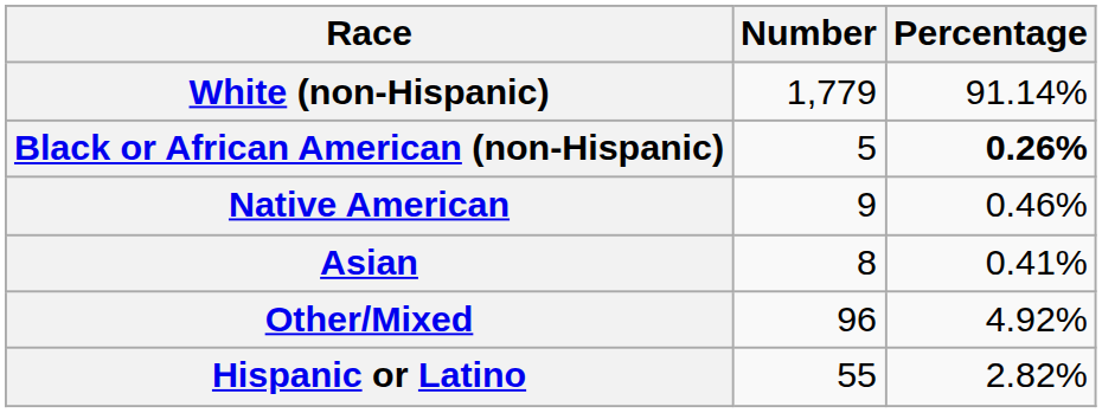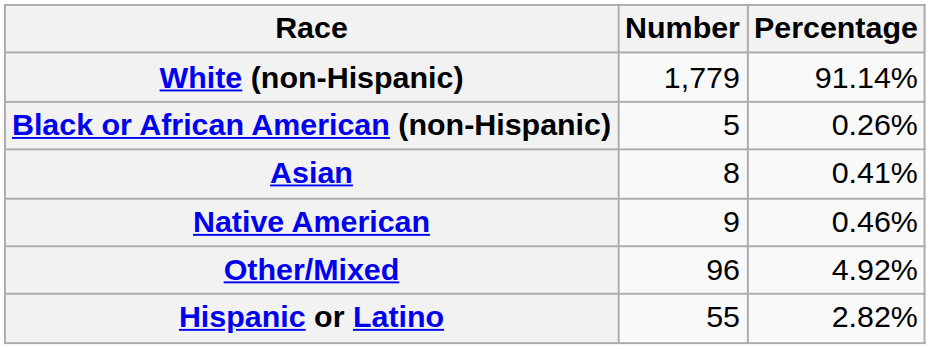 <table class="wikitable" style="text-align:right">
 <tr>
 <th scope="col">Race</th>
 <th scope="col">Number</th>
 <th scope="col">Percentage</th>
 </tr>
 <tr>
 <th scope="row"><a href='#'>White</a> (non-Hispanic)</th>
 <td>1,779</td>
 <td>91.14%</td>
 </tr>
 <tr>
 <th scope="row"><a href='#'>Black or African American</a> (non-Hispanic)</th>
 <td>5</td>
-<td><strong>0.26%</strong></td>
+<td>0.26%</td>
+</tr>
+<tr>
+<th scope="row"><a href='#'>Asian</a></th>
+<td>8</td>
+<td>0.41%</td>
 </tr>
 <tr>
 <th scope="row"><a href='#'>Native American</a></th>
 <td>9</td>
 <td>0.46%</td>
-</tr>
-<tr>
-<th scope="row"><a href='#'>Asian</a></th>
-<td>8</td>
-<td>0.41%</td>
 </tr>
 <tr>
 <th scope="row"><a href='#'>Other/Mixed</a></th>
 <td>96</td>
 <td>4.92%</td>
 </tr>
 <tr>
 <th scope="row"><a href='#'>Hispanic</a> or <a href='#'>Latino</a></th>
 <td>55</td>
 <td>2.82%</td>
 </tr>
 </table>
